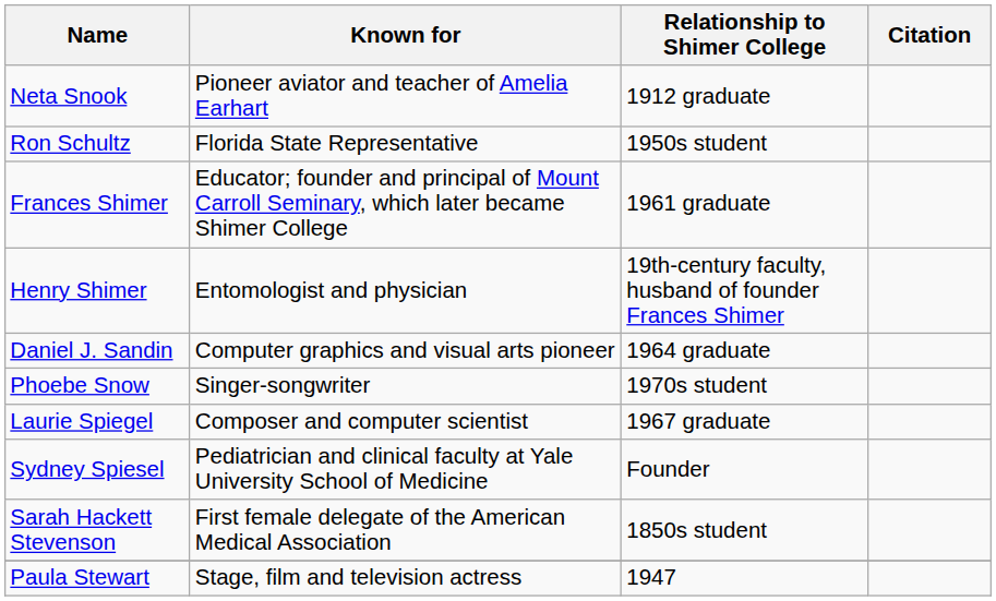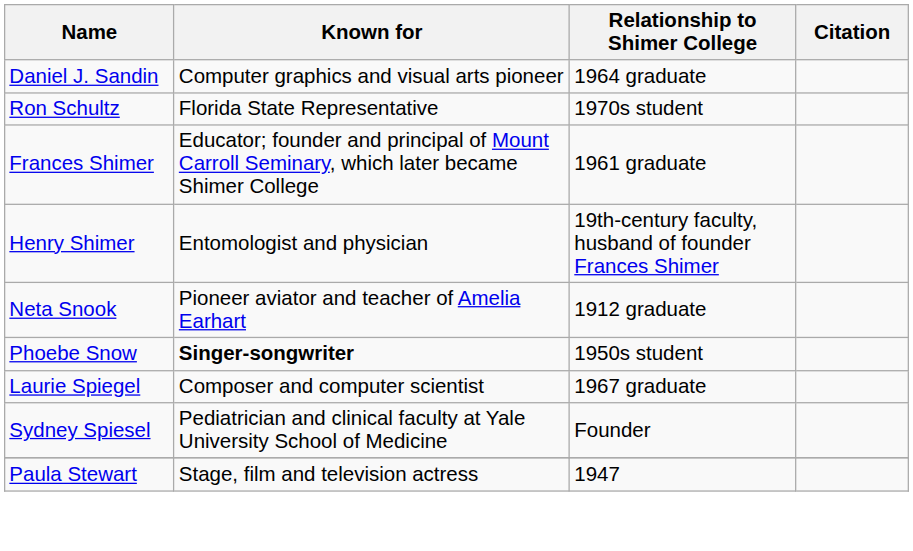 <table class="wikitable" width=80%>
 <tr>
 <th width=15%>Name</th>
 <th width = 35%>Known for</th>
 <th width = 20%>Relationship to Shimer College</th>
 <th width=10%>Citation</th>
 </tr>
 <tr>
-<td><a href='#'>Neta Snook</a></td>
-<td>Pioneer aviator and teacher of <a href='#'>Amelia Earhart</a></td>
-<td>1912 graduate</td>
+<td><a href='#'>Daniel J. Sandin</a></td>
+<td>Computer graphics and visual arts pioneer</td>
+<td>1964 graduate</td>
 <td></td>
 </tr>
 <tr>
 <td><a href='#'>Ron Schultz</a></td>
 <td>Florida State Representative</td>
-<td>1950s student</td>
+<td>1970s student</td>
 <td></td>
 </tr>
 <tr>
 <td><a href='#'>Frances Shimer</a></td>
 <td>Educator; founder and principal of <a href='#'>Mount Carroll Seminary</a>, which later became Shimer College</td>
 <td>1961 graduate</td>
 <td></td>
 </tr>
 <tr>
 <td><a href='#'>Henry Shimer</a></td>
 <td>Entomologist and physician</td>
 <td>19th-century faculty, husband of founder <a href='#'>Frances Shimer</a></td>
 <td></td>
 </tr>
 <tr>
-<td><a href='#'>Daniel J. Sandin</a></td>
-<td>Computer graphics and visual arts pioneer</td>
-<td>1964 graduate</td>
+<td><a href='#'>Neta Snook</a></td>
+<td>Pioneer aviator and teacher of <a href='#'>Amelia Earhart</a></td>
+<td>1912 graduate</td>
 <td></td>
 </tr>
 <tr>
 <td><a href='#'>Phoebe Snow</a></td>
-<td>Singer-songwriter</td>
-<td>1970s student</td>
+<td><strong>Singer-songwriter</strong></td>
+<td>1950s student</td>
 <td></td>
 </tr>
 <tr>
 <td><a href='#'>Laurie Spiegel</a></td>
 <td>Composer and computer scientist</td>
 <td>1967 graduate</td>
 <td></td>
 </tr>
 <tr>
 <td><a href='#'>Sydney Spiesel</a></td>
 <td>Pediatrician and clinical faculty at Yale University School of Medicine</td>
 <td>Founder</td>
 <td></td>
 </tr>
 <tr>
-<td><a href='#'>Sarah Hackett Stevenson</a></td>
-<td>First female delegate of the American Medical Association</td>
-<td>1850s student</td>
-<td></td>
-</tr>
-<tr>
 </tr>
 <tr>
 <td><a href='#'>Paula Stewart</a></td>
 <td>Stage, film and television actress</td>
 <td>1947</td>
 <td></td>
 </tr>
 </table>
